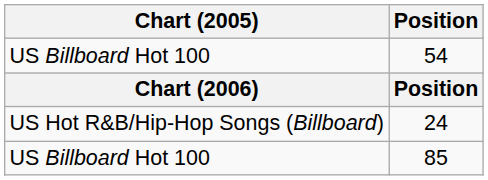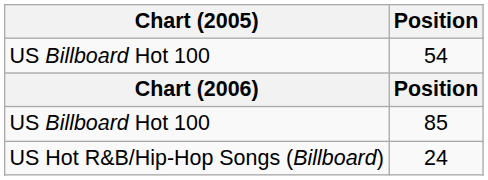 <table class="wikitable sortable">
 <tr>
 <th>Chart (2005)</th>
 <th>Position</th>
 </tr>
 <tr>
 <td>US <em>Billboard</em> Hot 100</td>
 <td align="center">54</td>
 </tr>
 <tr>
 <th>Chart (2006)</th>
 <th>Position</th>
 </tr>
 <tr>
+<td>US <em>Billboard</em> Hot 100</td>
+<td align="center">85</td>
+</tr>
+<tr>
 <td>US Hot R&B/Hip-Hop Songs (<em>Billboard</em>)</td>
 <td align="center">24</td>
 </tr>
-<tr>
-<td>US <em>Billboard</em> Hot 100</td>
-<td align="center">85</td>
-</tr>
 </table>
